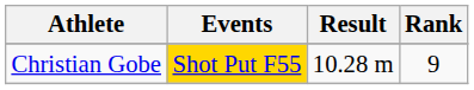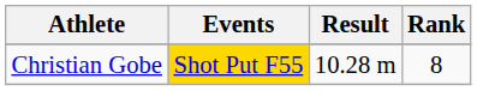 <table class="wikitable">
 <tr>
 <th scope="col">Athlete</th>
 <th scope="col">Events</th>
 <th scope="col">Result</th>
 <th scope="col">Rank</th>
 </tr>
 <tr>
 </tr>
 <tr>
 <td><a href='#'>Christian Gobe</a></td>
 <td style="background: gold;"><a href='#'>Shot Put F55</a></td>
 <td align="center">10.28 m</td>
-<td align="center">9</td>
+<td align="center">8</td>
 </tr>
 <tr>
 </tr>
 </table>
